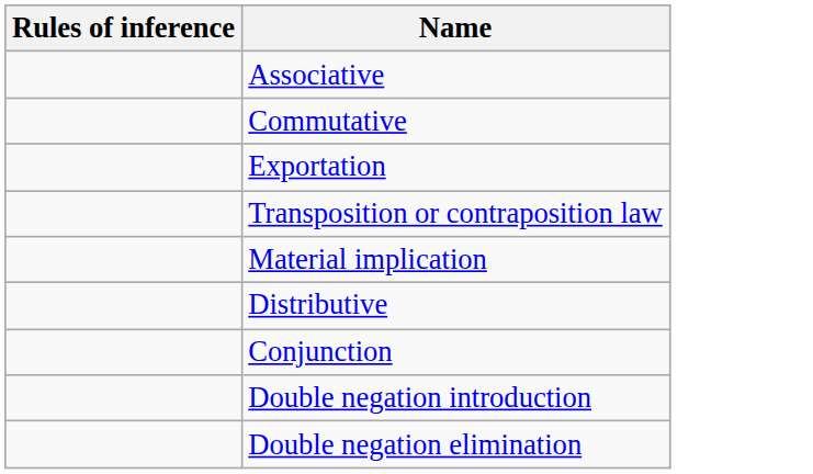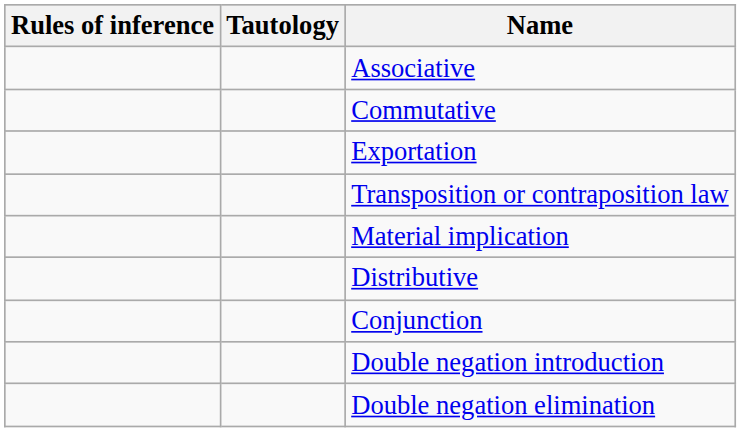 <table class="wikitable">
 <tr>
 <th>Rules of inference</th>
+<th>Tautology</th>
 <th>Name</th>
 </tr>
 <tr>
+<td></td>
 <td></td>
 <td><a href='#'>Associative</a></td>
 </tr>
 <tr>
 <td></td>
+<td></td>
 <td><a href='#'>Commutative</a></td>
 </tr>
 <tr>
+<td></td>
 <td></td>
 <td><a href='#'>Exportation</a></td>
 </tr>
 <tr>
 <td></td>
+<td></td>
 <td><a href='#'>Transposition or contraposition law</a></td>
 </tr>
 <tr>
+<td></td>
 <td></td>
 <td><a href='#'>Material implication</a></td>
 </tr>
 <tr>
 <td></td>
+<td></td>
 <td><a href='#'>Distributive</a></td>
 </tr>
 <tr>
+<td></td>
 <td></td>
 <td><a href='#'>Conjunction</a></td>
 </tr>
 <tr>
 <td></td>
+<td></td>
 <td><a href='#'>Double negation introduction</a></td>
 </tr>
 <tr>
 <td></td>
+<td></td>
 <td><a href='#'>Double negation elimination</a></td>
 </tr>
 </table>
